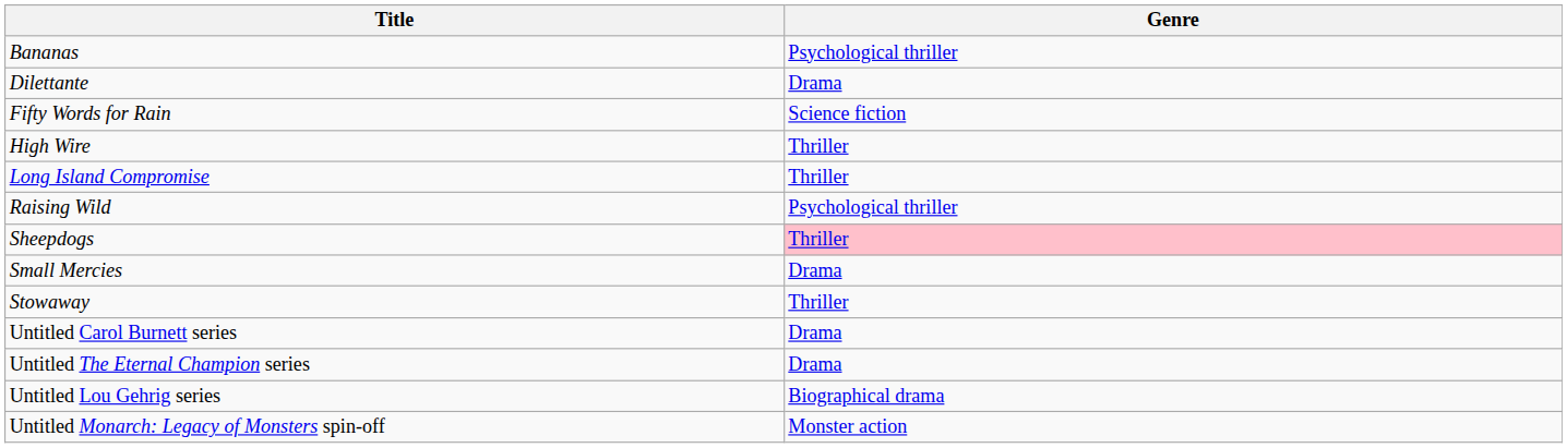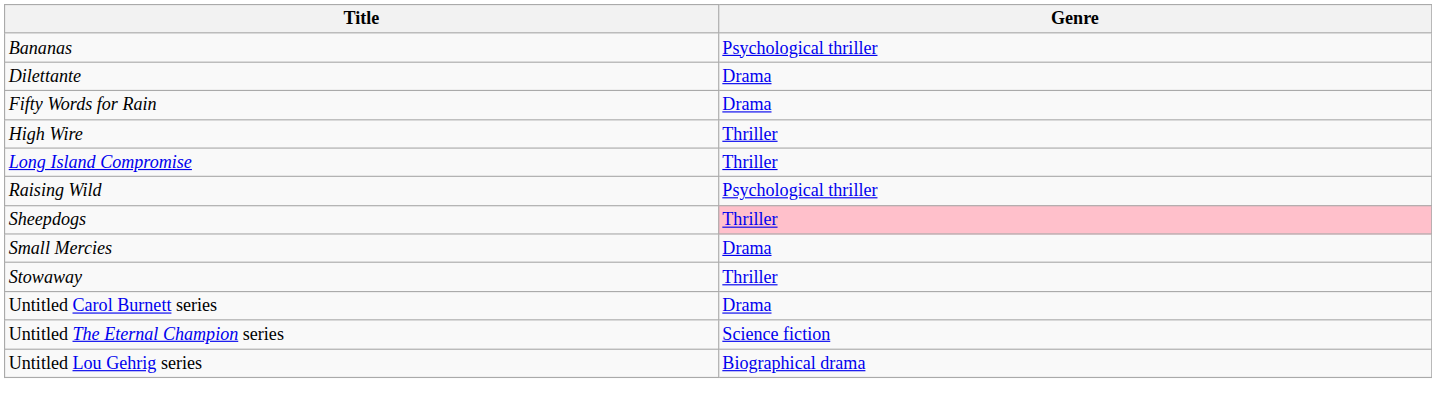 <table class="wikitable sortable" style="width:100%">
 <tr>
 <th style="width:50%;">Title</th>
 <th style="width:50%;">Genre</th>
 </tr>
 <tr>
 <td><em>Bananas</em></td>
 <td><a href='#'>Psychological thriller</a></td>
 </tr>
 <tr>
 <td><em>Dilettante</em></td>
 <td><a href='#'>Drama</a></td>
 </tr>
 <tr>
 <td><em>Fifty Words for Rain</em></td>
-<td><a href='#'>Science fiction</a></td>
+<td><a href='#'>Drama</a></td>
 </tr>
 <tr>
 <td><em>High Wire</em></td>
 <td><a href='#'>Thriller</a></td>
 </tr>
 <tr>
 <td><em><a href='#'>Long Island Compromise</a></em></td>
 <td><a href='#'>Thriller</a></td>
 </tr>
 <tr>
 <td><em>Raising Wild</em></td>
 <td><a href='#'>Psychological thriller</a></td>
 </tr>
 <tr>
 <td><em>Sheepdogs</em></td>
 <td style="background: pink;"><a href='#'>Thriller</a></td>
 </tr>
 <tr>
 <td><em>Small Mercies</em></td>
 <td><a href='#'>Drama</a></td>
 </tr>
 <tr>
 <td><em>Stowaway</em></td>
 <td><a href='#'>Thriller</a></td>
 </tr>
 <tr>
 <td>Untitled <a href='#'>Carol Burnett</a> series</td>
 <td><a href='#'>Drama</a></td>
 </tr>
 <tr>
 <td>Untitled <em><a href='#'>The Eternal Champion</a></em> series</td>
-<td><a href='#'>Drama</a></td>
+<td><a href='#'>Science fiction</a></td>
 </tr>
 <tr>
 <td>Untitled <a href='#'>Lou Gehrig</a> series</td>
 <td><a href='#'>Biographical drama</a></td>
 </tr>
-<tr>
-<td>Untitled <em><a href='#'>Monarch: Legacy of Monsters</a></em> spin-off</td>
-<td><a href='#'>Monster action</a></td>
-</tr>
 </table>
